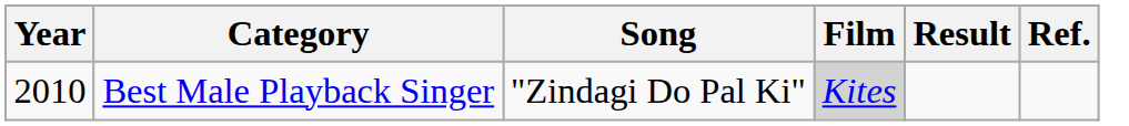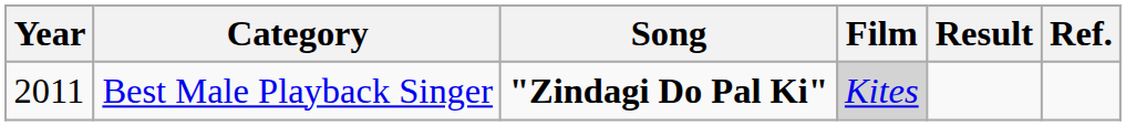 <table class="wikitable">
 <tr>
 <th>Year</th>
 <th>Category</th>
 <th>Song</th>
 <th>Film</th>
 <th>Result</th>
 <th>Ref.</th>
 </tr>
 <tr>
-<td>2010</td>
+<td>2011</td>
 <td><a href='#'>Best Male Playback Singer</a></td>
-<td>"Zindagi Do Pal Ki"</td>
+<td><strong>"Zindagi Do Pal Ki"</strong></td>
 <td style="background: lightgrey;"><em><a href='#'>Kites</a></em></td>
 <td></td>
 <td></td>
 </tr>
 </table>
